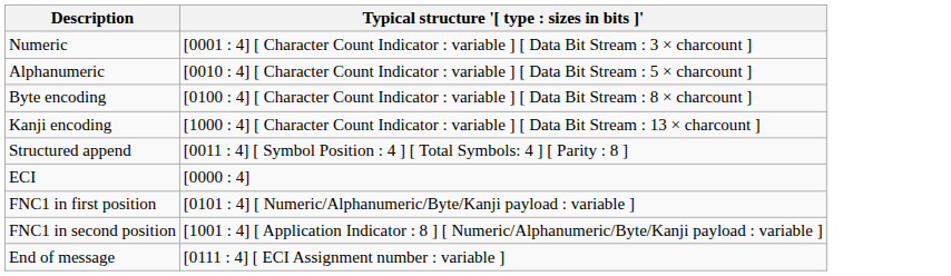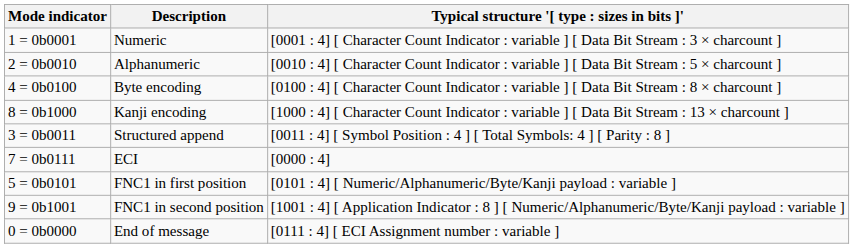 <table class="wikitable">
 <tr>
+<th>Mode indicator</th>
 <th>Description</th>
 <th>Typical structure '[ type : sizes in bits ]'</th>
 </tr>
 <tr>
+<td>1 = 0b0001</td>
 <td>Numeric</td>
 <td>[0001 : 4] [ Character Count Indicator : variable ] [ Data Bit Stream : 3 × charcount ]</td>
 </tr>
 <tr>
+<td>2 = 0b0010</td>
 <td>Alphanumeric</td>
 <td>[0010 : 4] [ Character Count Indicator : variable ] [ Data Bit Stream : 5 × charcount ]</td>
 </tr>
 <tr>
+<td>4 = 0b0100</td>
 <td>Byte encoding</td>
 <td>[0100 : 4] [ Character Count Indicator : variable ] [ Data Bit Stream :  8 × charcount ]</td>
 </tr>
 <tr>
+<td>8 = 0b1000</td>
 <td>Kanji encoding</td>
 <td>[1000 : 4] [ Character Count Indicator : variable ] [ Data Bit Stream : 13 × charcount ]</td>
 </tr>
 <tr>
+<td>3 = 0b0011</td>
 <td>Structured append</td>
 <td>[0011 : 4] [ Symbol Position : 4 ] [ Total Symbols: 4 ] [ Parity : 8 ]</td>
 </tr>
 <tr>
+<td>7 = 0b0111</td>
 <td>ECI</td>
 <td>[0000 : 4]</td>
 </tr>
 <tr>
+<td>5 = 0b0101</td>
 <td>FNC1 in first position</td>
 <td>[0101 : 4] [ Numeric/Alphanumeric/Byte/Kanji payload : variable ]</td>
 </tr>
 <tr>
+<td>9 = 0b1001</td>
 <td>FNC1 in second position</td>
 <td>[1001 : 4] [ Application Indicator : 8 ] [ Numeric/Alphanumeric/Byte/Kanji payload : variable ]</td>
 </tr>
 <tr>
+<td>0 = 0b0000</td>
 <td>End of message</td>
 <td>[0111 : 4] [ ECI Assignment number : variable ]</td>
 </tr>
 </table>
